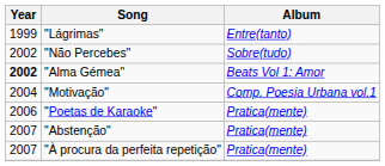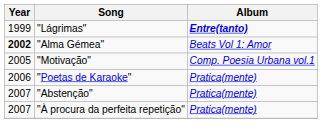 <table class="wikitable">
 <tr>
 <th align="center" valign="top" width="40">Year</th>
 <th align="left" valign="top">Song</th>
 <th align="left" valign="top">Album</th>
 </tr>
 <tr>
 <td align="center" valign="top">1999</td>
 <td align="left" valign="top">"Lágrimas"</td>
-<td align="left" valign="top"><em><a href='#'>Entre(tanto)</a></em></td>
-</tr>
-<tr>
-<td align="center" valign="top">2002</td>
-<td align="left" valign="top">"Não Percebes"</td>
-<td align="left" valign="top"><em><a href='#'>Sobre(tudo)</a></em></td>
+<td align="left" valign="top"><strong><em><a href='#'>Entre(tanto)</a></em></strong></td>
 </tr>
 <tr>
 <td align="center" valign="top"><strong>2002</strong></td>
 <td align="left" valign="top">"Alma Gémea"</td>
 <td align="left" valign="top"><em><a href='#'>Beats Vol 1: Amor</a></em></td>
 </tr>
 <tr>
-<td align="center" valign="top">2004</td>
+<td align="center" valign="top">2005</td>
 <td align="left" valign="top">"Motivação"</td>
 <td align="left" valign="top"><em><a href='#'>Comp. Poesia Urbana vol.1</a></em></td>
 </tr>
 <tr>
 <td align="center" valign="top">2006</td>
 <td align="left" valign="top">"<a href='#'>Poetas de Karaoke</a>"</td>
 <td align="left" valign="top"><em><a href='#'>Pratica(mente)</a></em></td>
 </tr>
 <tr>
 <td align="center" valign="top">2007</td>
 <td align="left" valign="top">"Abstenção"</td>
 <td align="left" valign="top"><em><a href='#'>Pratica(mente)</a></em></td>
 </tr>
 <tr>
 <td align="center" valign="top">2007</td>
 <td align="left" valign="top">"À procura da perfeita repetição"</td>
 <td align="left" valign="top"><em><a href='#'>Pratica(mente)</a></em></td>
 </tr>
 <tr>
 </tr>
 </table>
